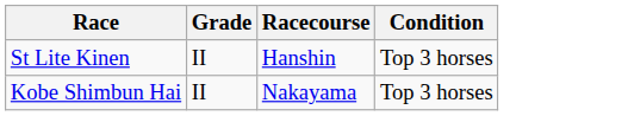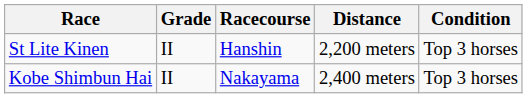 <table class="wikitable">
 <tr>
 <th>Race</th>
 <th>Grade</th>
 <th>Racecourse</th>
+<th>Distance</th>
 <th>Condition</th>
 </tr>
 <tr>
 <td><a href='#'>St Lite Kinen</a></td>
 <td>II</td>
 <td><a href='#'>Hanshin</a></td>
+<td>2,200 meters</td>
 <td>Top 3 horses</td>
 </tr>
 <tr>
 <td><a href='#'>Kobe Shimbun Hai</a></td>
 <td>II</td>
 <td><a href='#'>Nakayama</a></td>
+<td>2,400 meters</td>
 <td>Top 3 horses</td>
 </tr>
 </table>
